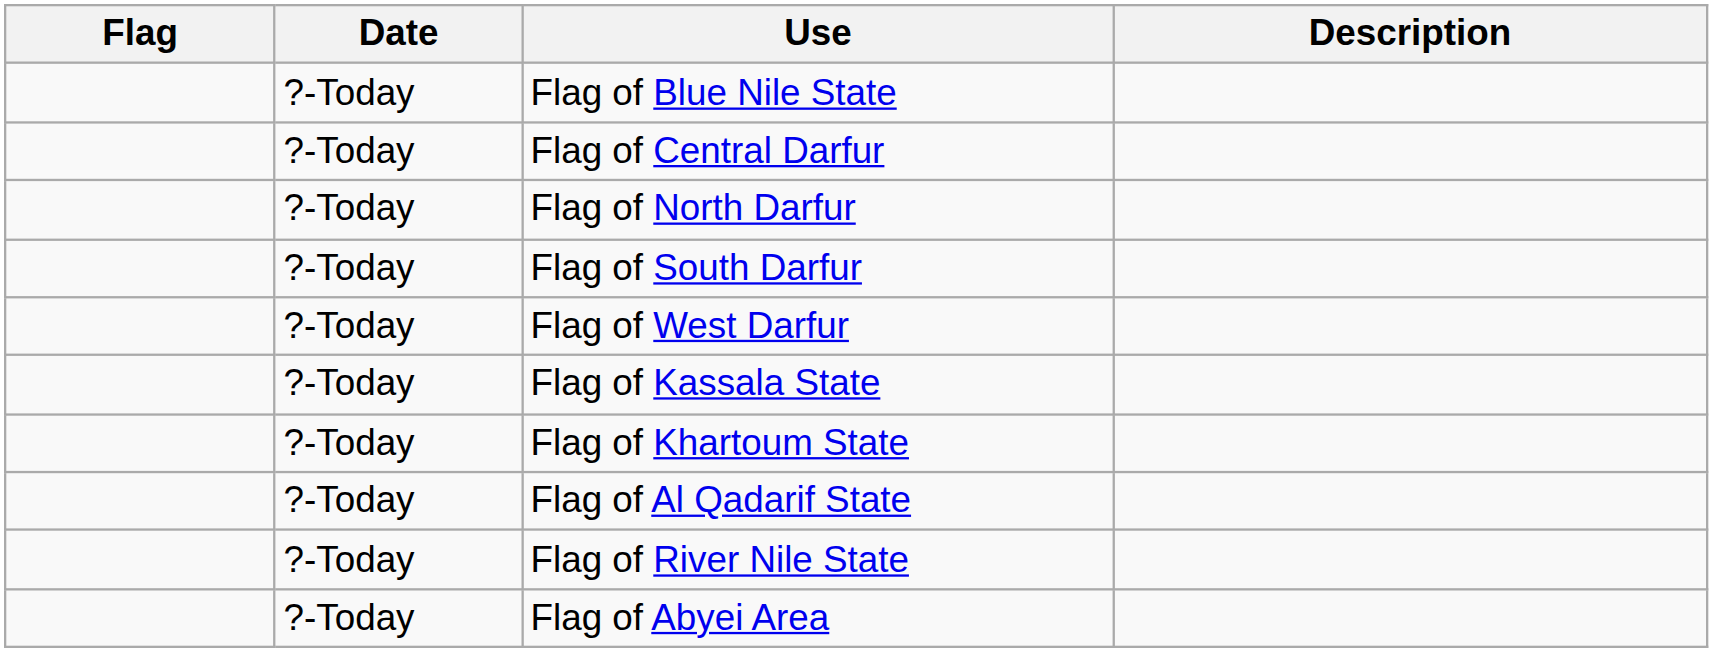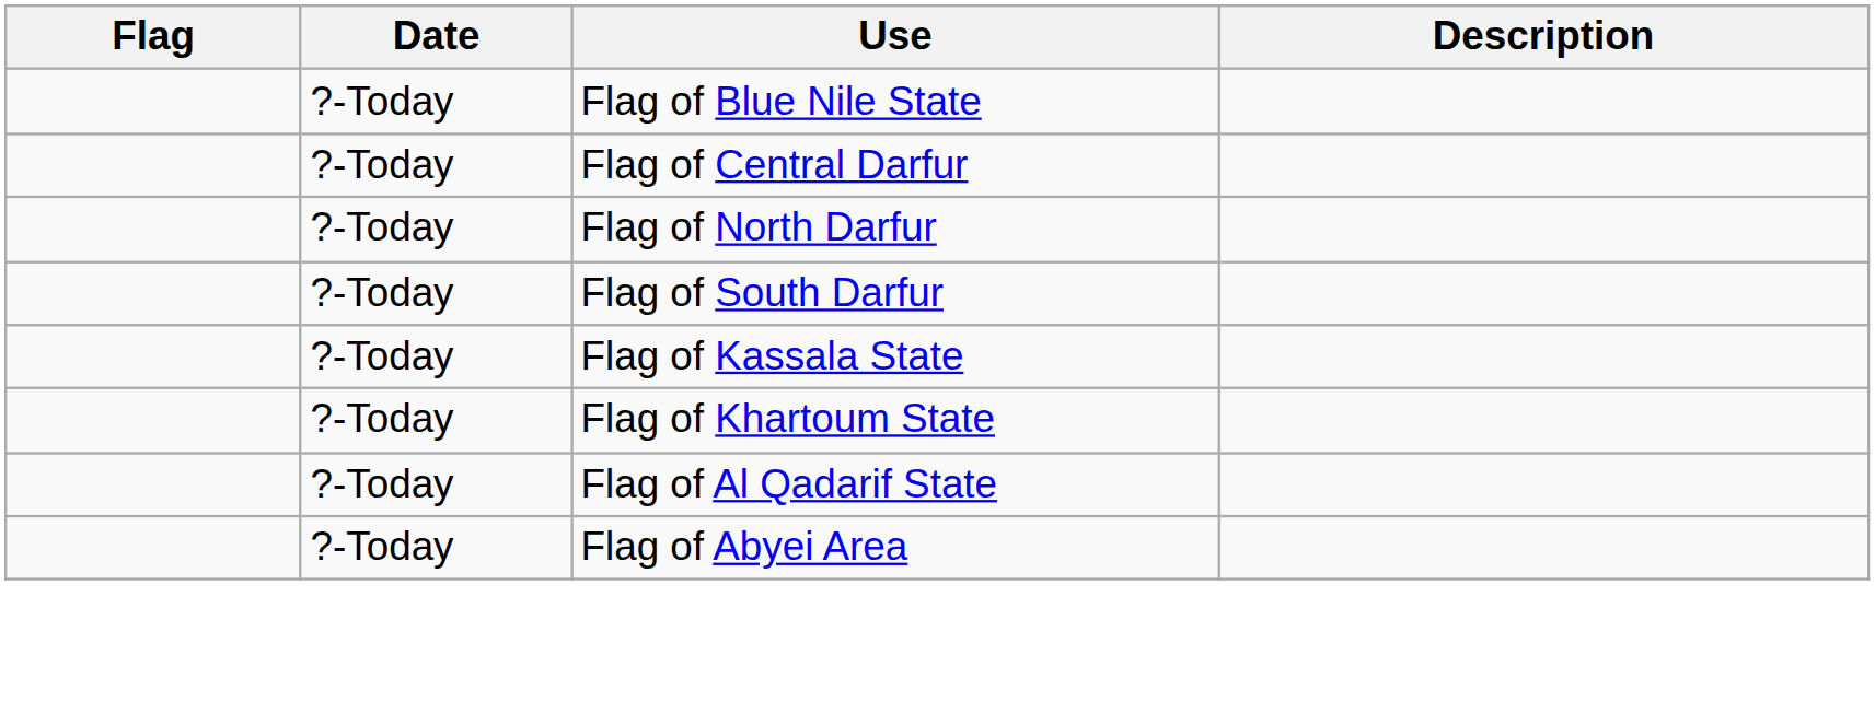 <table class="wikitable">
 <tr>
 <th style="width:110px;">Flag</th>
 <th style="width:100px;">Date</th>
 <th style="width:250px;">Use</th>
 <th style="width:250px;">Description</th>
 </tr>
 <tr>
 <td></td>
 <td>?-Today</td>
 <td>Flag of <a href='#'>Blue Nile State</a></td>
 <td></td>
 </tr>
 <tr>
 <td></td>
 <td>?-Today</td>
 <td>Flag of <a href='#'>Central Darfur</a></td>
 <td></td>
 </tr>
 <tr>
 <td></td>
 <td>?-Today</td>
 <td>Flag of <a href='#'>North Darfur</a></td>
 <td></td>
 </tr>
 <tr>
 <td></td>
 <td>?-Today</td>
 <td>Flag of <a href='#'>South Darfur</a></td>
 <td></td>
 </tr>
 <tr>
 <td></td>
 <td>?-Today</td>
-<td>Flag of <a href='#'>West Darfur</a></td>
-<td></td>
-</tr>
-<tr>
-<td></td>
-<td>?-Today</td>
 <td>Flag of <a href='#'>Kassala State</a></td>
 <td></td>
 </tr>
 <tr>
 <td></td>
 <td>?-Today</td>
 <td>Flag of <a href='#'>Khartoum State</a></td>
 <td></td>
 </tr>
 <tr>
 <td></td>
 <td>?-Today</td>
 <td>Flag of <a href='#'>Al Qadarif State</a></td>
 <td></td>
 </tr>
 <tr>
 <td></td>
 <td>?-Today</td>
-<td>Flag of <a href='#'>River Nile State</a></td>
-<td></td>
-</tr>
-<tr>
-<td></td>
-<td>?-Today</td>
 <td>Flag of <a href='#'>Abyei Area</a></td>
 <td></td>
 </tr>
 </table>
